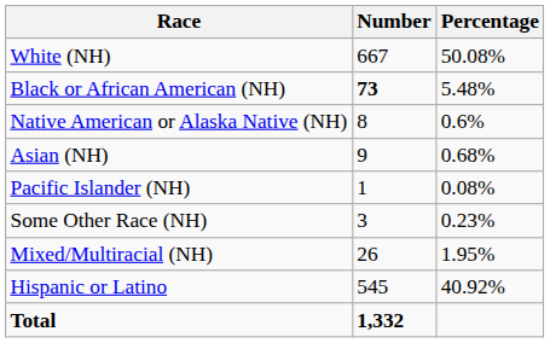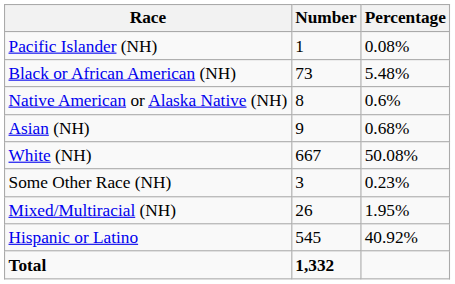 <table class="wikitable">
 <tr>
 <th>Race</th>
 <th>Number</th>
 <th>Percentage</th>
 </tr>
 <tr>
-<td><a href='#'>White</a> (NH)</td>
-<td>667</td>
-<td>50.08%</td>
+<td><a href='#'>Pacific Islander</a> (NH)</td>
+<td>1</td>
+<td>0.08%</td>
 </tr>
 <tr>
 <td><a href='#'>Black or African American</a> (NH)</td>
-<td><strong>73</strong></td>
+<td>73</td>
 <td>5.48%</td>
 </tr>
 <tr>
 <td><a href='#'>Native American</a> or <a href='#'>Alaska Native</a> (NH)</td>
 <td>8</td>
 <td>0.6%</td>
 </tr>
 <tr>
 <td><a href='#'>Asian</a> (NH)</td>
 <td>9</td>
 <td>0.68%</td>
 </tr>
 <tr>
-<td><a href='#'>Pacific Islander</a> (NH)</td>
-<td>1</td>
-<td>0.08%</td>
+<td><a href='#'>White</a> (NH)</td>
+<td>667</td>
+<td>50.08%</td>
 </tr>
 <tr>
 <td>Some Other Race (NH)</td>
 <td>3</td>
 <td>0.23%</td>
 </tr>
 <tr>
 <td><a href='#'>Mixed/Multiracial</a> (NH)</td>
 <td>26</td>
 <td>1.95%</td>
 </tr>
 <tr>
 <td><a href='#'>Hispanic or Latino</a></td>
 <td>545</td>
 <td>40.92%</td>
 </tr>
 <tr>
 <td><strong>Total</strong></td>
 <td><strong>1,332</strong></td>
 <td></td>
 </tr>
 </table>
